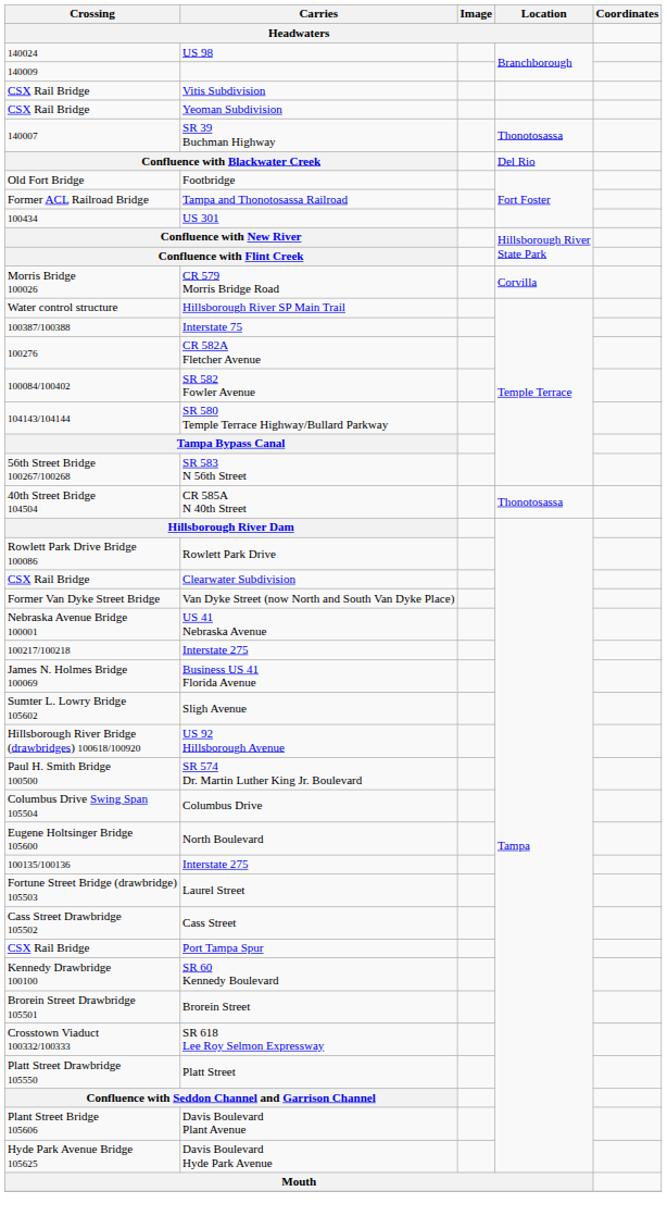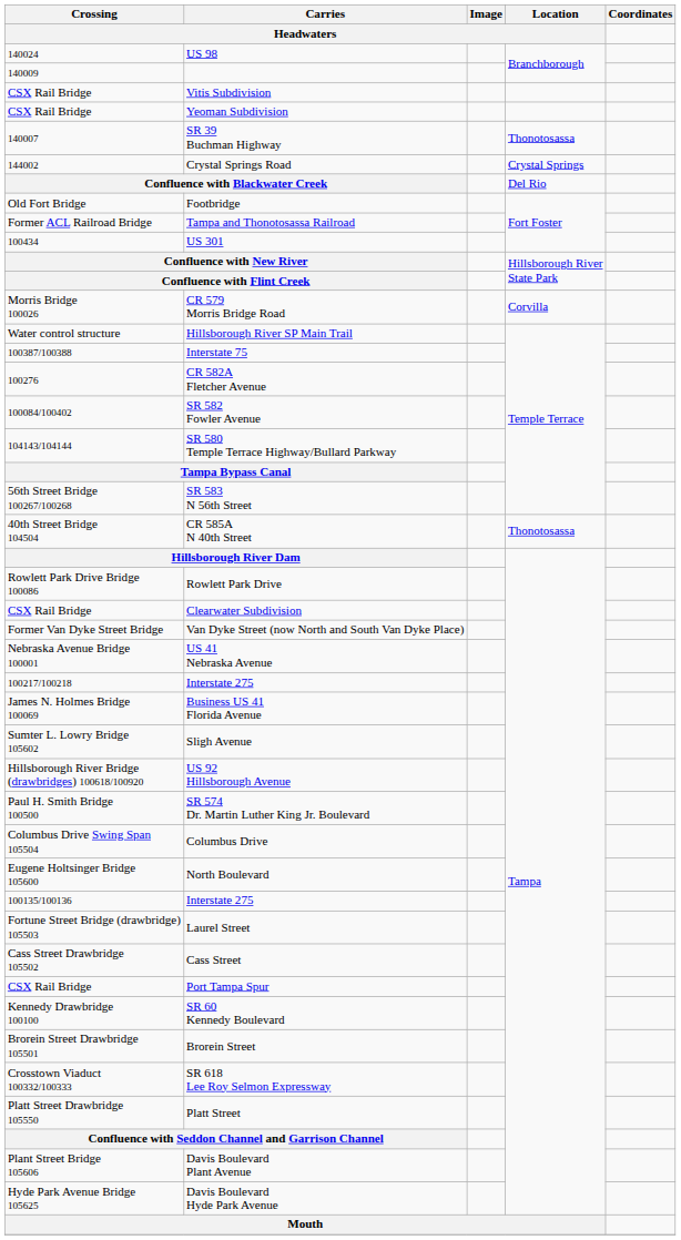 <table class=wikitable>
 <tr>
 <th>Crossing</th>
 <th>Carries</th>
 <th>Image</th>
 <th>Location</th>
 <th>Coordinates</th>
 </tr>
 <tr>
 <th colspan=4>Headwaters</th>
 <td></td>
 </tr>
 <tr>
 <td><small>140024</small></td>
 <td> <a href='#'>US 98</a></td>
 <td></td>
 <td rowspan=2><a href='#'>Branchborough</a></td>
 <td></td>
 </tr>
 <tr>
 <td><small>140009</small></td>
 <td></td>
 <td></td>
 <td></td>
 </tr>
 <tr>
 <td><a href='#'>CSX</a> Rail Bridge</td>
 <td> <a href='#'>Vitis Subdivision</a></td>
 <td></td>
 <td></td>
 <td></td>
 </tr>
 <tr>
 <td><a href='#'>CSX</a> Rail Bridge</td>
 <td> <a href='#'>Yeoman Subdivision</a></td>
 <td></td>
 <td></td>
 <td></td>
 </tr>
 <tr>
 <td><small>140007</small></td>
 <td> <a href='#'>SR 39</a><br>Buchman Highway</td>
 <td></td>
 <td><a href='#'>Thonotosassa</a></td>
+<td></td>
+</tr>
+<tr>
+<td><small>144002</small></td>
+<td>Crystal Springs Road</td>
+<td></td>
+<td><a href='#'>Crystal Springs</a></td>
 <td></td>
 </tr>
 <tr>
 <th colspan=2>Confluence with <a href='#'>Blackwater Creek</a></th>
 <td></td>
 <td><a href='#'>Del Rio</a></td>
 <td></td>
 </tr>
 <tr>
 <td>Old Fort Bridge</td>
 <td>Footbridge</td>
 <td></td>
 <td rowspan=3><a href='#'>Fort Foster</a></td>
 <td></td>
 </tr>
 <tr>
 <td>Former <a href='#'>ACL</a> Railroad Bridge</td>
 <td><a href='#'>Tampa and Thonotosassa Railroad</a></td>
 <td></td>
 <td></td>
 </tr>
 <tr>
 <td><small>100434</small></td>
 <td> <a href='#'>US 301</a></td>
 <td></td>
 <td></td>
 </tr>
 <tr>
 <th colspan=2>Confluence with <a href='#'>New River</a></th>
 <td></td>
 <td rowspan=2><a href='#'>Hillsborough River<br>State Park</a></td>
 <td></td>
 </tr>
 <tr>
 <th colspan=2>Confluence with <a href='#'>Flint Creek</a></th>
 <td></td>
 <td></td>
 </tr>
 <tr>
 <td>Morris Bridge<br><small>100026</small></td>
 <td> <a href='#'>CR 579</a><br>Morris Bridge Road</td>
 <td></td>
 <td><a href='#'>Corvilla</a></td>
 <td></td>
 </tr>
 <tr>
 <td>Water control structure</td>
 <td><a href='#'>Hillsborough River SP Main Trail</a></td>
 <td></td>
 <td rowspan=7><a href='#'>Temple Terrace</a></td>
 <td></td>
 </tr>
 <tr>
 <td><small>100387/100388</small></td>
 <td> <a href='#'>Interstate 75</a></td>
 <td></td>
 <td></td>
 </tr>
 <tr>
 <td><small>100276</small></td>
 <td> <a href='#'>CR 582A</a><br>Fletcher Avenue</td>
 <td></td>
 <td></td>
 </tr>
 <tr>
 <td><small>100084/100402</small></td>
 <td> <a href='#'>SR 582</a><br>Fowler Avenue</td>
 <td></td>
 <td></td>
 </tr>
 <tr>
 <td><small>104143/104144</small></td>
 <td> <a href='#'>SR 580</a><br>Temple Terrace Highway/Bullard Parkway</td>
 <td></td>
 <td></td>
 </tr>
 <tr>
 <th colspan=2><a href='#'>Tampa Bypass Canal</a></th>
 <td></td>
 <td></td>
 </tr>
 <tr>
 <td>56th Street Bridge<br><small>100267/100268</small></td>
 <td> <a href='#'>SR 583</a><br>N 56th Street</td>
 <td></td>
 <td></td>
 </tr>
 <tr>
 <td>40th Street Bridge<br><small>104504</small></td>
 <td> CR 585A<br>N 40th Street</td>
 <td></td>
 <td><a href='#'>Thonotosassa</a></td>
 <td></td>
 </tr>
 <tr>
 <th colspan=2><a href='#'>Hillsborough River Dam</a></th>
 <td></td>
 <td rowspan=23><a href='#'>Tampa</a></td>
 <td></td>
 </tr>
 <tr>
 <td>Rowlett Park Drive Bridge<br><small>100086</small></td>
 <td>Rowlett Park Drive</td>
 <td></td>
 <td></td>
 </tr>
 <tr>
 <td><a href='#'>CSX</a> Rail Bridge</td>
 <td> <a href='#'>Clearwater Subdivision</a></td>
 <td></td>
 <td></td>
 </tr>
 <tr>
 <td>Former Van Dyke Street Bridge</td>
 <td>Van Dyke Street (now North and South Van Dyke Place)</td>
 <td></td>
 <td></td>
 </tr>
 <tr>
 <td>Nebraska Avenue Bridge<br><small>100001</small></td>
 <td> <a href='#'>US 41</a><br>Nebraska Avenue</td>
 <td></td>
 <td></td>
 </tr>
 <tr>
 <td><small>100217/100218</small></td>
 <td> <a href='#'>Interstate 275</a></td>
 <td></td>
 <td></td>
 </tr>
 <tr>
 <td>James N. Holmes Bridge<br><small>100069</small></td>
 <td> <a href='#'>Business US 41</a><br>  Florida Avenue</td>
 <td></td>
 <td></td>
 </tr>
 <tr>
 <td>Sumter L. Lowry Bridge<br><small>105602</small></td>
 <td>Sligh Avenue</td>
 <td></td>
 <td></td>
 </tr>
 <tr>
 <td>Hillsborough River Bridge<br>(<a href='#'>drawbridges</a>) <small>100618/100920</small></td>
 <td> <a href='#'>US 92</a><br><a href='#'>Hillsborough Avenue</a></td>
 <td></td>
 <td></td>
 </tr>
 <tr>
 <td>Paul H. Smith Bridge<br><small>100500</small></td>
 <td> <a href='#'>SR 574</a><br>Dr. Martin Luther King Jr. Boulevard</td>
 <td></td>
 <td></td>
 </tr>
 <tr>
 <td>Columbus Drive <a href='#'>Swing Span</a><br><small>105504</small></td>
 <td>Columbus Drive</td>
 <td></td>
 <td></td>
 </tr>
 <tr>
 <td>Eugene Holtsinger Bridge<br><small>105600</small></td>
 <td>North Boulevard</td>
 <td></td>
 <td></td>
 </tr>
 <tr>
 <td><small>100135/100136</small></td>
 <td> <a href='#'>Interstate 275</a></td>
 <td></td>
 <td></td>
 </tr>
 <tr>
 <td>Fortune Street Bridge (drawbridge)<br><small>105503</small></td>
 <td>Laurel Street</td>
 <td></td>
 <td></td>
 </tr>
 <tr>
 <td>Cass Street Drawbridge<br><small>105502</small></td>
 <td>Cass Street</td>
 <td></td>
 <td></td>
 </tr>
 <tr>
 <td><a href='#'>CSX</a> Rail Bridge</td>
 <td> <a href='#'>Port Tampa Spur</a></td>
 <td></td>
 <td></td>
 </tr>
 <tr>
 <td>Kennedy Drawbridge<br><small>100100</small></td>
 <td> <a href='#'>SR 60</a><br>Kennedy Boulevard</td>
 <td></td>
 <td></td>
 </tr>
 <tr>
 <td>Brorein Street Drawbridge<br><small>105501</small></td>
 <td>Brorein Street</td>
 <td></td>
 <td></td>
 </tr>
 <tr>
 <td>Crosstown Viaduct<br><small>100332/100333</small></td>
 <td> SR 618<br><a href='#'>Lee Roy Selmon Expressway</a></td>
 <td></td>
 <td></td>
 </tr>
 <tr>
 <td>Platt Street Drawbridge<br><small>105550</small></td>
 <td>Platt Street</td>
 <td></td>
 <td></td>
 </tr>
 <tr>
 <th colspan=2>Confluence with <a href='#'>Seddon Channel</a> and <a href='#'>Garrison Channel</a></th>
 <td></td>
 <td></td>
 </tr>
 <tr>
 <td>Plant Street Bridge<br><small>105606</small></td>
 <td>Davis Boulevard<br>Plant Avenue</td>
 <td></td>
 <td></td>
 </tr>
 <tr>
 <td>Hyde Park Avenue Bridge<br><small>105625</small></td>
 <td>Davis Boulevard<br>Hyde Park Avenue</td>
 <td></td>
 <td></td>
 </tr>
 <tr>
 <th colspan=4>Mouth</th>
 <td></td>
 </tr>
 <tr>
 </tr>
 </table>
